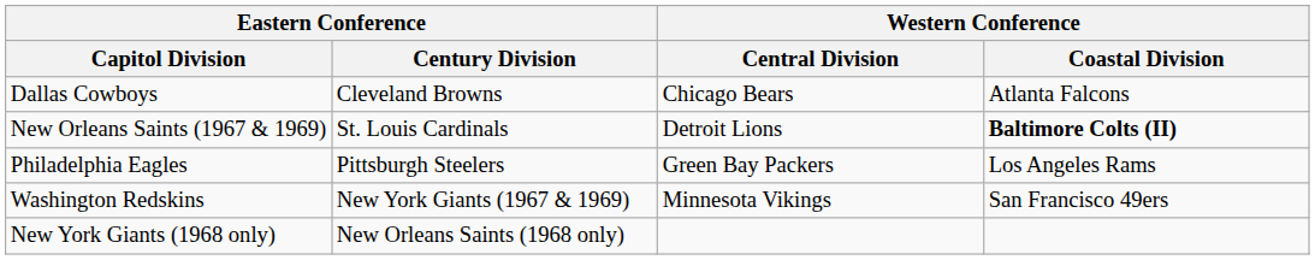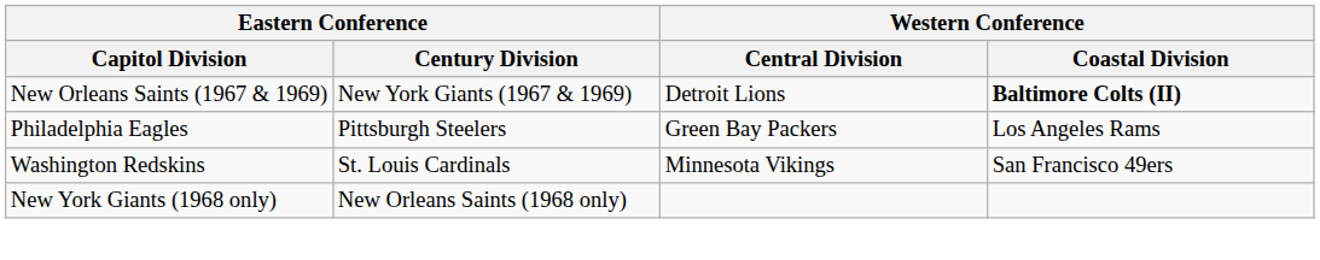 <table class="wikitable">
 <tr>
 <th colspan=2>Eastern Conference</th>
 <th colspan=2>Western Conference</th>
 </tr>
 <tr>
 <th style="width:25%">Capitol Division</th>
 <th style="width:25%">Century Division</th>
 <th style="width:25%">Central Division</th>
 <th style="width:25%">Coastal Division</th>
 </tr>
 <tr>
-<td>Dallas Cowboys</td>
-<td>Cleveland Browns</td>
-<td>Chicago Bears</td>
-<td>Atlanta Falcons</td>
-</tr>
-<tr>
 <td>New Orleans Saints (1967 & 1969)</td>
-<td>St. Louis Cardinals</td>
+<td>New York Giants (1967 & 1969)</td>
 <td>Detroit Lions</td>
 <td><strong>Baltimore Colts (II)</strong></td>
 </tr>
 <tr>
 <td>Philadelphia Eagles</td>
 <td>Pittsburgh Steelers</td>
 <td>Green Bay Packers</td>
 <td>Los Angeles Rams</td>
 </tr>
 <tr>
 <td>Washington Redskins</td>
-<td>New York Giants (1967 & 1969)</td>
+<td>St. Louis Cardinals</td>
 <td>Minnesota Vikings</td>
 <td>San Francisco 49ers</td>
 </tr>
 <tr>
 <td>New York Giants (1968 only)</td>
 <td>New Orleans Saints (1968 only)</td>
 <td></td>
 <td></td>
 </tr>
 </table>
